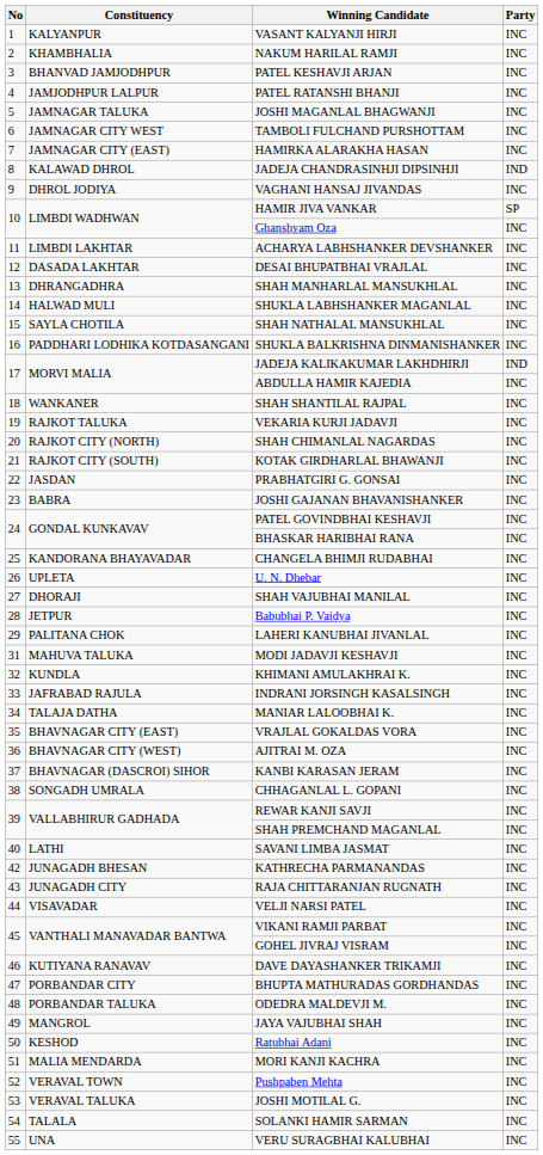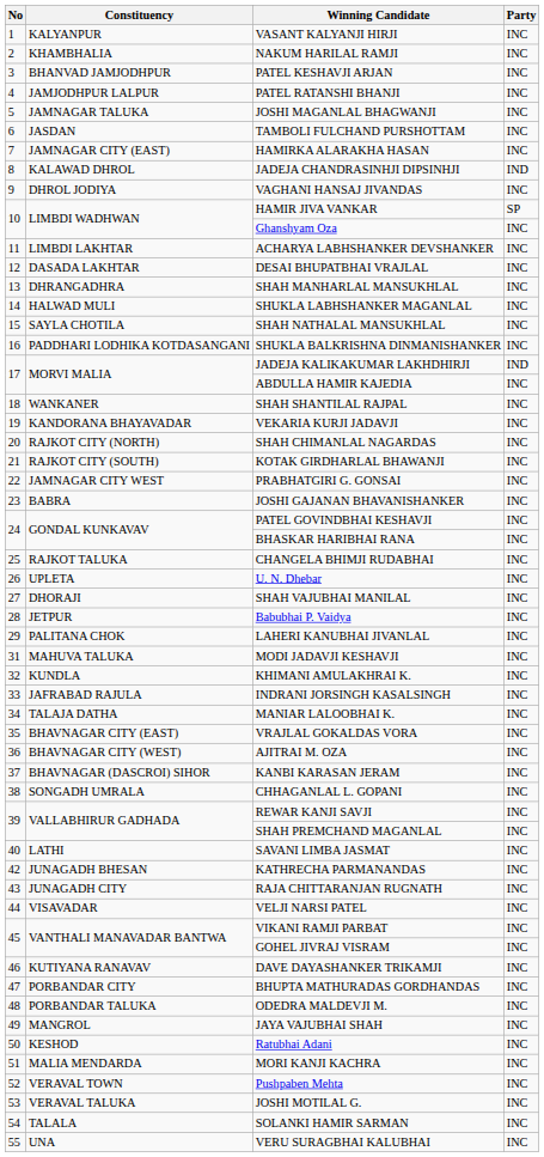 <table class="wikitable">
 <tr>
 <th>No</th>
 <th>Constituency</th>
 <th>Winning Candidate</th>
 <th>Party</th>
 </tr>
 <tr>
 <td>1</td>
 <td>KALYANPUR</td>
 <td>VASANT KALYANJI HIRJI</td>
 <td>INC</td>
 </tr>
 <tr>
 <td>2</td>
 <td>KHAMBHALIA</td>
 <td>NAKUM HARILAL RAMJI</td>
 <td>INC</td>
 </tr>
 <tr>
 <td>3</td>
 <td>BHANVAD JAMJODHPUR</td>
 <td>PATEL KESHAVJI ARJAN</td>
 <td>INC</td>
 </tr>
 <tr>
 <td>4</td>
 <td>JAMJODHPUR LALPUR</td>
 <td>PATEL RATANSHI BHANJI</td>
 <td>INC</td>
 </tr>
 <tr>
 <td>5</td>
 <td>JAMNAGAR TALUKA</td>
 <td>JOSHI MAGANLAL BHAGWANJI</td>
 <td>INC</td>
 </tr>
 <tr>
 <td>6</td>
-<td>JAMNAGAR CITY WEST</td>
+<td>JASDAN</td>
 <td>TAMBOLI FULCHAND PURSHOTTAM</td>
 <td>INC</td>
 </tr>
 <tr>
 <td>7</td>
 <td>JAMNAGAR CITY (EAST)</td>
 <td>HAMIRKA ALARAKHA HASAN</td>
 <td>INC</td>
 </tr>
 <tr>
 <td>8</td>
 <td>KALAWAD DHROL</td>
 <td>JADEJA CHANDRASINHJI DIPSINHJI</td>
 <td>IND</td>
 </tr>
 <tr>
 <td>9</td>
 <td>DHROL JODIYA</td>
 <td>VAGHANI HANSAJ JIVANDAS</td>
 <td>INC</td>
 </tr>
 <tr>
 <td rowspan="2">10</td>
 <td rowspan="2">LIMBDI WADHWAN</td>
 <td>HAMIR JIVA VANKAR</td>
 <td>SP</td>
 </tr>
 <tr>
 <td><a href='#'>Ghanshyam Oza</a></td>
 <td>INC</td>
 </tr>
 <tr>
 <td>11</td>
 <td>LIMBDI LAKHTAR</td>
 <td>ACHARYA LABHSHANKER DEVSHANKER</td>
 <td>INC</td>
 </tr>
 <tr>
 <td>12</td>
 <td>DASADA LAKHTAR</td>
 <td>DESAI BHUPATBHAI VRAJLAL</td>
 <td>INC</td>
 </tr>
 <tr>
 <td>13</td>
 <td>DHRANGADHRA</td>
 <td>SHAH MANHARLAL MANSUKHLAL</td>
 <td>INC</td>
 </tr>
 <tr>
 <td>14</td>
 <td>HALWAD MULI</td>
 <td>SHUKLA LABHSHANKER MAGANLAL</td>
 <td>INC</td>
 </tr>
 <tr>
 <td>15</td>
 <td>SAYLA CHOTILA</td>
 <td>SHAH NATHALAL MANSUKHLAL</td>
 <td>INC</td>
 </tr>
 <tr>
 <td>16</td>
 <td>PADDHARI LODHIKA KOTDASANGANI</td>
 <td>SHUKLA BALKRISHNA DINMANISHANKER</td>
 <td>INC</td>
 </tr>
 <tr>
 <td rowspan="2">17</td>
 <td rowspan="2">MORVI MALIA</td>
 <td>JADEJA KALIKAKUMAR LAKHDHIRJI</td>
 <td>IND</td>
 </tr>
 <tr>
 <td>ABDULLA HAMIR KAJEDIA</td>
 <td>INC</td>
 </tr>
 <tr>
 <td>18</td>
 <td>WANKANER</td>
 <td>SHAH SHANTILAL RAJPAL</td>
 <td>INC</td>
 </tr>
 <tr>
 <td>19</td>
-<td>RAJKOT TALUKA</td>
+<td>KANDORANA BHAYAVADAR</td>
 <td>VEKARIA KURJI JADAVJI</td>
 <td>INC</td>
 </tr>
 <tr>
 <td>20</td>
 <td>RAJKOT CITY (NORTH)</td>
 <td>SHAH CHIMANLAL NAGARDAS</td>
 <td>INC</td>
 </tr>
 <tr>
 <td>21</td>
 <td>RAJKOT CITY (SOUTH)</td>
 <td>KOTAK GIRDHARLAL BHAWANJI</td>
 <td>INC</td>
 </tr>
 <tr>
 <td>22</td>
-<td>JASDAN</td>
+<td>JAMNAGAR CITY WEST</td>
 <td>PRABHATGIRI G. GONSAI</td>
 <td>INC</td>
 </tr>
 <tr>
 <td>23</td>
 <td>BABRA</td>
 <td>JOSHI GAJANAN BHAVANISHANKER</td>
 <td>INC</td>
 </tr>
 <tr>
 <td rowspan="2">24</td>
 <td rowspan="2">GONDAL KUNKAVAV</td>
 <td>PATEL GOVINDBHAI KESHAVJI</td>
 <td>INC</td>
 </tr>
 <tr>
 <td>BHASKAR HARIBHAI RANA</td>
 <td>INC</td>
 </tr>
 <tr>
 <td>25</td>
-<td>KANDORANA BHAYAVADAR</td>
+<td>RAJKOT TALUKA</td>
 <td>CHANGELA BHIMJI RUDABHAI</td>
 <td>INC</td>
 </tr>
 <tr>
 <td>26</td>
 <td>UPLETA</td>
 <td><a href='#'>U. N. Dhebar</a></td>
 <td>INC</td>
 </tr>
 <tr>
 <td>27</td>
 <td>DHORAJI</td>
 <td>SHAH VAJUBHAI MANILAL</td>
 <td>INC</td>
 </tr>
 <tr>
 <td>28</td>
 <td>JETPUR</td>
 <td><a href='#'>Babubhai P. Vaidya</a></td>
 <td>INC</td>
 </tr>
 <tr>
 <td>29</td>
 <td>PALITANA CHOK</td>
 <td>LAHERI KANUBHAI JIVANLAL</td>
 <td>INC</td>
 </tr>
 <tr>
 <td>31</td>
 <td>MAHUVA TALUKA</td>
 <td>MODI JADAVJI KESHAVJI</td>
 <td>INC</td>
 </tr>
 <tr>
 <td>32</td>
 <td>KUNDLA</td>
 <td>KHIMANI AMULAKHRAI K.</td>
 <td>INC</td>
 </tr>
 <tr>
 <td>33</td>
 <td>JAFRABAD RAJULA</td>
 <td>INDRANI JORSINGH KASALSINGH</td>
 <td>INC</td>
 </tr>
 <tr>
 <td>34</td>
 <td>TALAJA DATHA</td>
 <td>MANIAR LALOOBHAI K.</td>
 <td>INC</td>
 </tr>
 <tr>
 <td>35</td>
 <td>BHAVNAGAR CITY (EAST)</td>
 <td>VRAJLAL GOKALDAS VORA</td>
 <td>INC</td>
 </tr>
 <tr>
 <td>36</td>
 <td>BHAVNAGAR CITY (WEST)</td>
 <td>AJITRAI M. OZA</td>
 <td>INC</td>
 </tr>
 <tr>
 <td>37</td>
 <td>BHAVNAGAR (DASCROI) SIHOR</td>
 <td>KANBI KARASAN JERAM</td>
 <td>INC</td>
 </tr>
 <tr>
 <td>38</td>
 <td>SONGADH UMRALA</td>
 <td>CHHAGANLAL L. GOPANI</td>
 <td>INC</td>
 </tr>
 <tr>
 <td rowspan="2">39</td>
 <td rowspan="2">VALLABHIRUR GADHADA</td>
 <td>REWAR KANJI SAVJI</td>
 <td>INC</td>
 </tr>
 <tr>
 <td>SHAH PREMCHAND MAGANLAL</td>
 <td>INC</td>
 </tr>
 <tr>
 <td>40</td>
 <td>LATHI</td>
 <td>SAVANI LIMBA JASMAT</td>
 <td>INC</td>
 </tr>
 <tr>
 <td>42</td>
 <td>JUNAGADH BHESAN</td>
 <td>KATHRECHA PARMANANDAS</td>
 <td>INC</td>
 </tr>
 <tr>
 <td>43</td>
 <td>JUNAGADH CITY</td>
 <td>RAJA CHITTARANJAN RUGNATH</td>
 <td>INC</td>
 </tr>
 <tr>
 <td>44</td>
 <td>VISAVADAR</td>
 <td>VELJI NARSI PATEL</td>
 <td>INC</td>
 </tr>
 <tr>
 <td rowspan="2">45</td>
 <td rowspan="2">VANTHALI MANAVADAR BANTWA</td>
 <td>VIKANI RAMJI PARBAT</td>
 <td>INC</td>
 </tr>
 <tr>
 <td>GOHEL JIVRAJ VISRAM</td>
 <td>INC</td>
 </tr>
 <tr>
 <td>46</td>
 <td>KUTIYANA RANAVAV</td>
 <td>DAVE DAYASHANKER TRIKAMJI</td>
 <td>INC</td>
 </tr>
 <tr>
 <td>47</td>
 <td>PORBANDAR CITY</td>
 <td>BHUPTA MATHURADAS GORDHANDAS</td>
 <td>INC</td>
 </tr>
 <tr>
 <td>48</td>
 <td>PORBANDAR TALUKA</td>
 <td>ODEDRA MALDEVJI M.</td>
 <td>INC</td>
 </tr>
 <tr>
 <td>49</td>
 <td>MANGROL</td>
 <td>JAYA VAJUBHAI SHAH</td>
 <td>INC</td>
 </tr>
 <tr>
 <td>50</td>
 <td>KESHOD</td>
 <td><a href='#'>Ratubhai Adani</a></td>
 <td>INC</td>
 </tr>
 <tr>
 <td>51</td>
 <td>MALIA MENDARDA</td>
 <td>MORI KANJI KACHRA</td>
 <td>INC</td>
 </tr>
 <tr>
 <td>52</td>
 <td>VERAVAL TOWN</td>
 <td><a href='#'>Pushpaben Mehta</a></td>
 <td>INC</td>
 </tr>
 <tr>
 <td>53</td>
 <td>VERAVAL TALUKA</td>
 <td>JOSHI MOTILAL G.</td>
 <td>INC</td>
 </tr>
 <tr>
 <td>54</td>
 <td>TALALA</td>
 <td>SOLANKI HAMIR SARMAN</td>
 <td>INC</td>
 </tr>
 <tr>
 <td>55</td>
 <td>UNA</td>
 <td>VERU SURAGBHAI KALUBHAI</td>
 <td>INC</td>
 </tr>
 </table>
